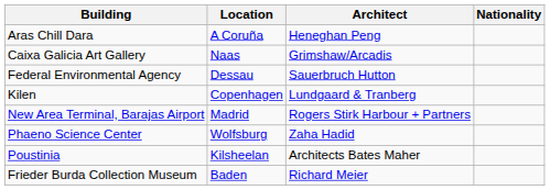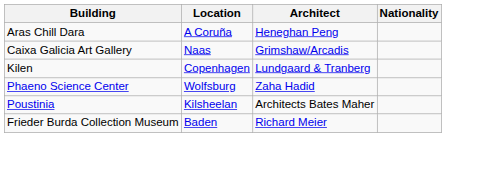 <table class="wikitable" border="1">
 <tr>
 <th header 1>Building</th>
 <th header 2>Location</th>
 <th header 3>Architect</th>
 <th header 4>Nationality</th>
 </tr>
 <tr>
 <td row 1, cell 1>Aras Chill Dara</td>
 <td row 2, cell 2><a href='#'>A Coruña</a><br> </td>
 <td row 1, cell 3><a href='#'>Heneghan Peng</a></td>
 <td row 1, cell 4></td>
 </tr>
 <tr>
 <td row 2, cell 1>Caixa Galicia Art Gallery</td>
 <td row 1, cell 2><a href='#'>Naas</a><br></td>
 <td row 2, cell 3><a href='#'>Grimshaw/Arcadis</a></td>
 <td row 2, cell 4></td>
 </tr>
 <tr>
-<td row 3, cell 1>Federal Environmental Agency</td>
-<td row 3, cell 2><a href='#'>Dessau</a><br></td>
-<td row 3, cell 3><a href='#'>Sauerbruch Hutton</a></td>
-<td row 3, cell 4></td>
-</tr>
-<tr>
 <td row 4, cell 1>Kilen</td>
 <td row 4, cell 2><a href='#'>Copenhagen</a><br></td>
 <td row 4, cell 3><a href='#'>Lundgaard & Tranberg</a></td>
 <td row 4, cell 4></td>
-</tr>
-<tr>
-<td row 5, cell 1><a href='#'>New Area Terminal, Barajas Airport</a></td>
-<td row 5, cell 2><a href='#'>Madrid</a><br></td>
-<td row 5, cell 3><a href='#'>Rogers Stirk Harbour + Partners</a></td>
-<td row 5, cell 4></td>
 </tr>
 <tr>
 <td row 6, cell 1><a href='#'>Phaeno Science Center</a></td>
 <td row 6, cell 2><a href='#'>Wolfsburg</a><br></td>
 <td row 6, cell 3><a href='#'>Zaha Hadid</a></td>
 <td row 6, cell 4></td>
 </tr>
 <tr>
 <td row 7, cell 1><a href='#'>Poustinia</a></td>
 <td row 7, cell 2><a href='#'>Kilsheelan</a><br> </td>
 <td row 7, cell 3>Architects Bates Maher</td>
 <td row 7, cell 4></td>
 </tr>
 <tr>
 <td row 8, cell 1>Frieder Burda Collection Museum</td>
 <td row 8, cell 2><a href='#'>Baden</a><br> </td>
 <td row 8, cell 3><a href='#'>Richard Meier</a></td>
 <td row 8, cell 4></td>
 </tr>
 </table>
